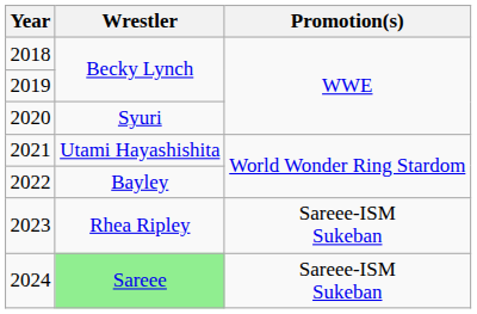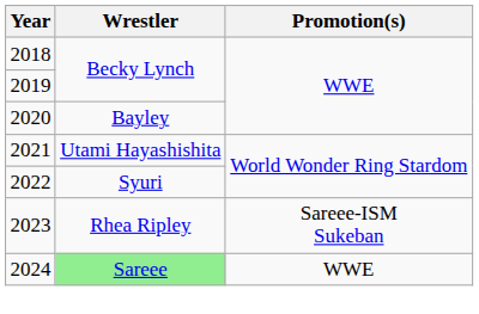 <table class="wikitable sortable" style="text-align: center">
 <tr>
 <th>Year</th>
 <th>Wrestler</th>
 <th>Promotion(s)</th>
 </tr>
 <tr>
 <td>2018</td>
 <td rowspan=2><a href='#'>Becky Lynch</a></td>
 <td rowspan=3><a href='#'>WWE</a></td>
 </tr>
 <tr>
 <td>2019</td>
 </tr>
 <tr>
 <td>2020</td>
-<td><a href='#'>Syuri</a></td>
+<td><a href='#'>Bayley</a></td>
 </tr>
 <tr>
 <td>2021</td>
 <td><a href='#'>Utami Hayashishita</a></td>
 <td rowspan=2><a href='#'>World Wonder Ring Stardom</a></td>
 </tr>
 <tr>
 <td>2022</td>
-<td><a href='#'>Bayley</a></td>
+<td><a href='#'>Syuri</a></td>
 </tr>
 <tr>
 <td>2023</td>
 <td><a href='#'>Rhea Ripley</a></td>
 <td>Sareee-ISM<br><a href='#'>Sukeban</a></td>
 </tr>
 <tr>
 <td>2024</td>
 <td style="background: lightgreen;"><a href='#'>Sareee</a></td>
-<td>Sareee-ISM<br><a href='#'>Sukeban</a></td>
+<td>WWE</td>
 </tr>
 </table>
